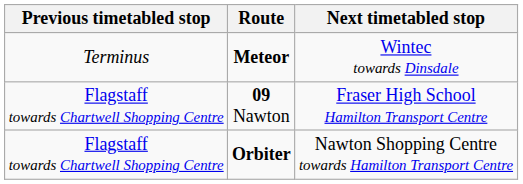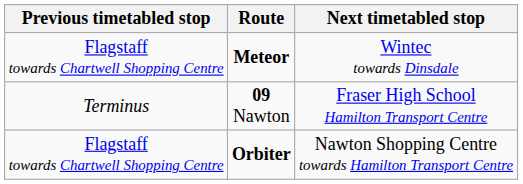 <table class="wikitable">
 <tr>
 <th>Previous timetabled stop</th>
 <th>Route</th>
 <th>Next timetabled stop</th>
 </tr>
 <tr>
-<td align="center"><em>Terminus</em></td>
+<td align="center"><a href='#'>Flagstaff</a> <br><small><em>towards <a href='#'>Chartwell Shopping Centre</a></em></small></td>
 <td align="center"><span><strong>Meteor</strong></span><br></td>
 <td align="center"><a href='#'>Wintec</a> <br><small><em>towards <a href='#'>Dinsdale</a></em></small></td>
 </tr>
 <tr>
-<td align="center"><a href='#'>Flagstaff</a> <br><small><em>towards <a href='#'>Chartwell Shopping Centre</a></em></small></td>
+<td align="center"><em>Terminus</em></td>
 <td align="center"><span><strong>09</strong></span><br>Nawton</td>
 <td align="center"><a href='#'>Fraser High School</a> <br><small><em><a href='#'>Hamilton Transport Centre</a></em></small></td>
 </tr>
 <tr>
 <td align="center"><a href='#'>Flagstaff</a> <br><small><em>towards <a href='#'>Chartwell Shopping Centre</a></em></small></td>
 <td align="center"><span><strong>Orbiter</strong></span><br></td>
 <td align="center">Nawton Shopping Centre <br><small><em>towards <a href='#'>Hamilton Transport Centre</a></em></small></td>
 </tr>
 </table>
